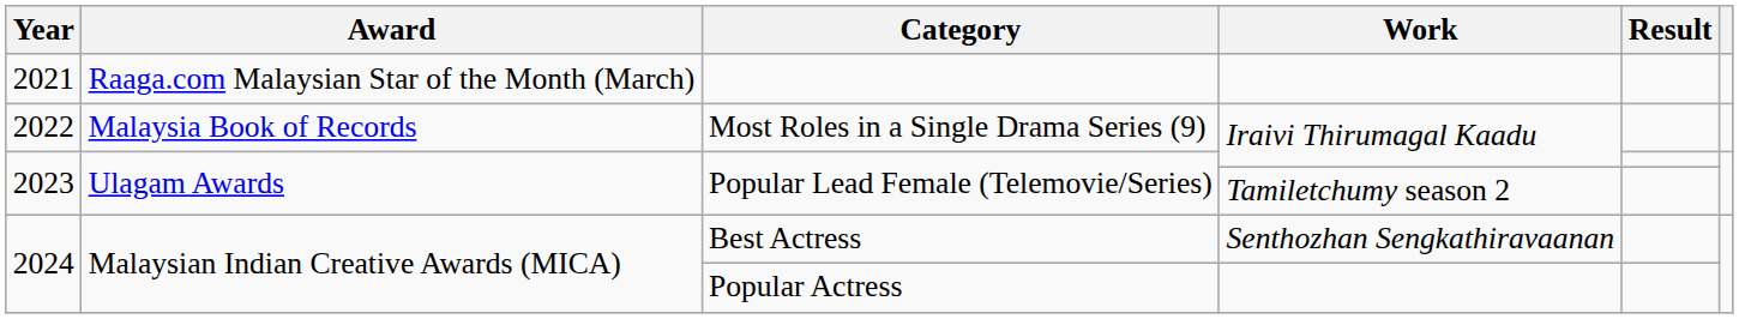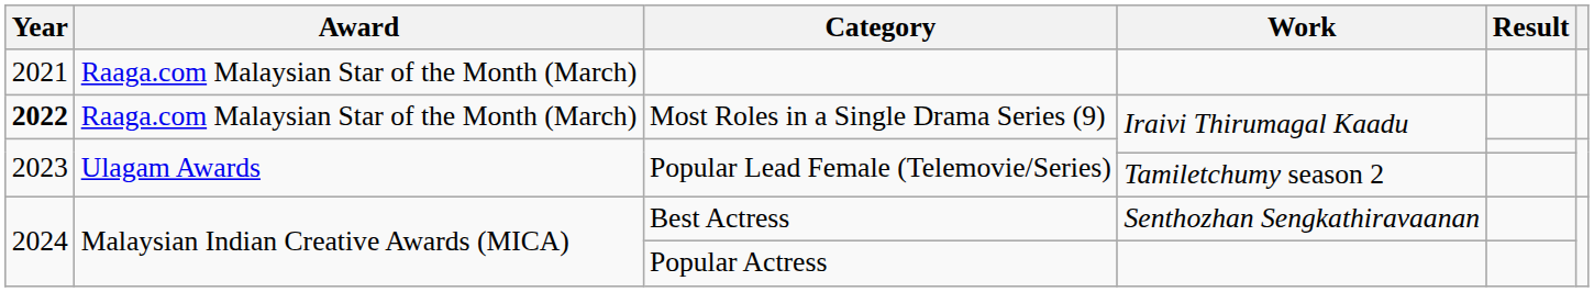 <table class="wikitable sortable">
 <tr>
 <th>Year</th>
 <th>Award</th>
 <th>Category</th>
 <th>Work</th>
 <th>Result</th>
 <th class="unsortable"></th>
 </tr>
 <tr>
 <td>2021</td>
 <td><a href='#'>Raaga.com</a> Malaysian Star of the Month (March)</td>
 <td></td>
 <td></td>
 <td></td>
 <td></td>
 </tr>
 <tr>
-<td>2022</td>
-<td><a href='#'>Malaysia Book of Records</a></td>
+<td><strong>2022</strong></td>
+<td><a href='#'>Raaga.com</a> Malaysian Star of the Month (March)</td>
 <td>Most Roles in a Single Drama Series (9)</td>
 <td rowspan="2"><em>Iraivi Thirumagal Kaadu</em></td>
 <td></td>
 <td></td>
 </tr>
 <tr>
 <td rowspan="2">2023</td>
 <td rowspan="2"><a href='#'>Ulagam Awards</a></td>
 <td rowspan="2">Popular Lead Female (Telemovie/Series)</td>
 <td></td>
 <td rowspan="2"></td>
 </tr>
 <tr>
 <td><em>Tamiletchumy</em> season 2</td>
 <td></td>
 </tr>
 <tr>
 <td rowspan="2">2024</td>
 <td rowspan="2">Malaysian Indian Creative Awards (MICA)</td>
 <td>Best Actress</td>
 <td><em>Senthozhan Sengkathiravaanan</em></td>
 <td></td>
 <td rowspan="2"></td>
 </tr>
 <tr>
 <td>Popular Actress</td>
 <td></td>
 <td></td>
 </tr>
 </table>
